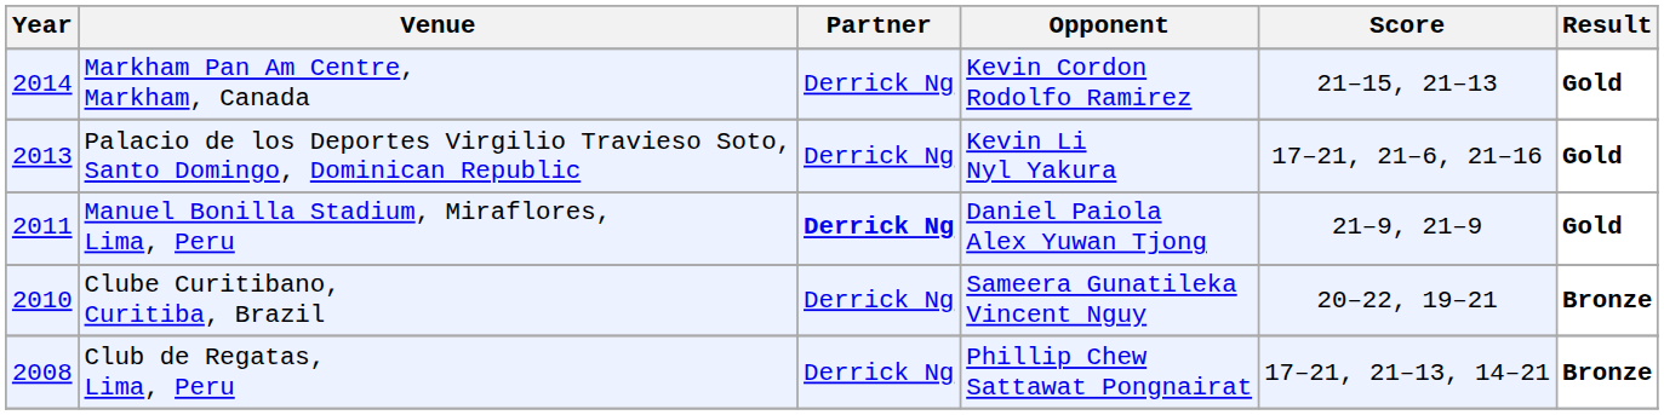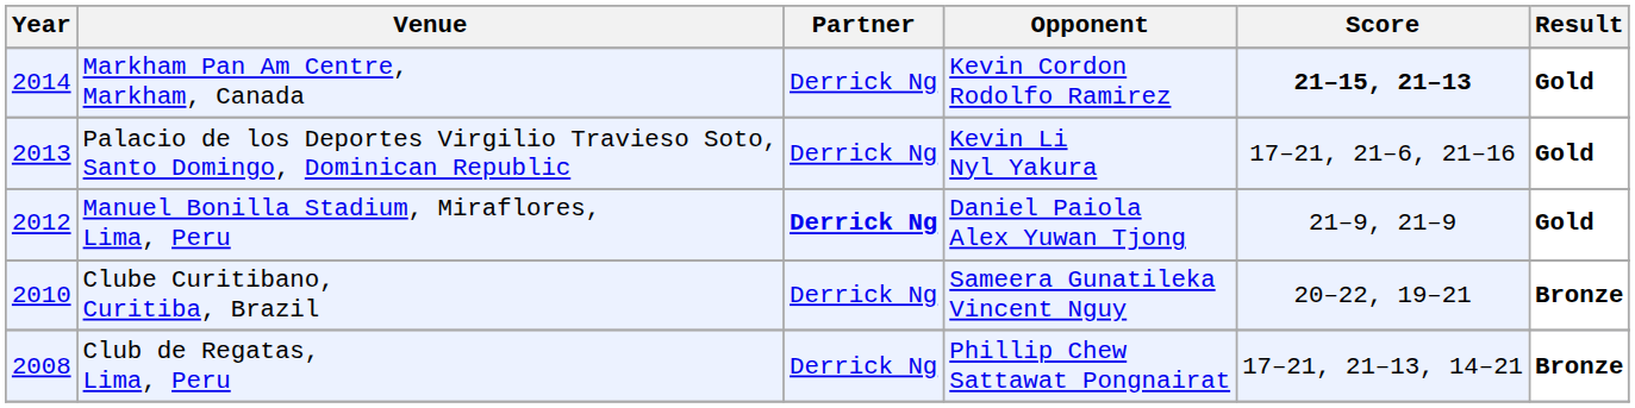 <table class="sortable wikitable" style="font-size: 90%;">
 <tr>
 <th>Year</th>
 <th>Venue</th>
 <th>Partner</th>
 <th>Opponent</th>
 <th>Score</th>
 <th>Result</th>
 </tr>
 <tr>
 </tr>
 <tr style="background:#ECF2FF">
 <td align="center"><a href='#'>2014</a></td>
 <td align="left"><a href='#'>Markham Pan Am Centre</a>,<br> <a href='#'>Markham</a>, Canada</td>
 <td align="left"> <a href='#'>Derrick Ng</a></td>
 <td align="left"> <a href='#'>Kevin Cordon</a><br> <a href='#'>Rodolfo Ramirez</a></td>
-<td align="center">21–15, 21–13</td>
+<td align="center"><strong>21–15, 21–13</strong></td>
 <td style="text-align:left; background:white"> <strong>Gold</strong></td>
 </tr>
 <tr>
 </tr>
 <tr style="background:#ECF2FF">
 <td align="center"><a href='#'>2013</a></td>
 <td align="left">Palacio de los Deportes Virgilio Travieso Soto,<br> <a href='#'>Santo Domingo</a>, <a href='#'>Dominican Republic</a></td>
 <td align="left"> <a href='#'>Derrick Ng</a></td>
 <td align="left"> <a href='#'>Kevin Li</a><br> <a href='#'>Nyl Yakura</a></td>
 <td align="center">17–21, 21–6, 21–16</td>
 <td style="text-align:left; background:white"> <strong>Gold</strong></td>
 </tr>
 <tr>
 </tr>
 <tr style="background:#ECF2FF">
-<td align="center"><a href='#'>2011</a></td>
+<td align="center"><a href='#'>2012</a></td>
 <td align="left"><a href='#'>Manuel Bonilla Stadium</a>, Miraflores,<br> <a href='#'>Lima</a>, <a href='#'>Peru</a></td>
 <td align="left"><strong> <a href='#'>Derrick Ng</a></strong></td>
 <td align="left"> <a href='#'>Daniel Paiola</a><br> <a href='#'>Alex Yuwan Tjong</a></td>
 <td align="center">21–9, 21–9</td>
 <td style="text-align:left; background:white"> <strong>Gold</strong></td>
 </tr>
 <tr>
 </tr>
 <tr style="background:#ECF2FF">
 <td align="center"><a href='#'>2010</a></td>
 <td align="left">Clube Curitibano,<br> <a href='#'>Curitiba</a>, Brazil</td>
 <td align="left"> <a href='#'>Derrick Ng</a></td>
 <td align="left"> <a href='#'>Sameera Gunatileka</a><br> <a href='#'>Vincent Nguy</a></td>
 <td align="center">20–22, 19–21</td>
 <td style="text-align:left; background:white"> <strong>Bronze</strong></td>
 </tr>
 <tr>
 </tr>
 <tr style="background:#ECF2FF">
 <td align="center"><a href='#'>2008</a></td>
 <td align="left">Club de Regatas,<br> <a href='#'>Lima</a>, <a href='#'>Peru</a></td>
 <td align="left"> <a href='#'>Derrick Ng</a></td>
 <td align="left"> <a href='#'>Phillip Chew</a><br> <a href='#'>Sattawat Pongnairat</a></td>
 <td align="center">17–21, 21–13, 14–21</td>
 <td style="text-align:left; background:white"> <strong>Bronze</strong></td>
 </tr>
 <tr>
 </tr>
 </table>
